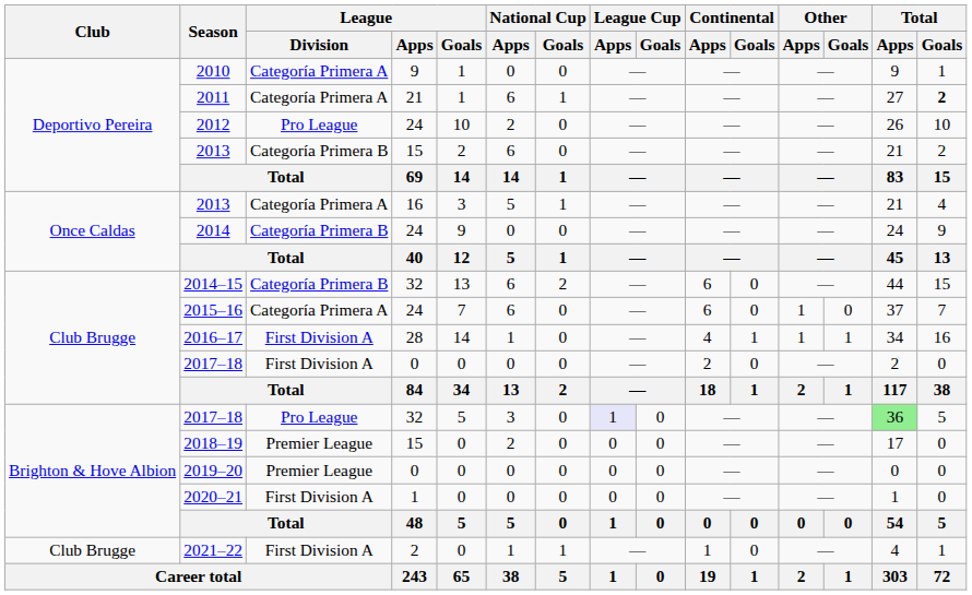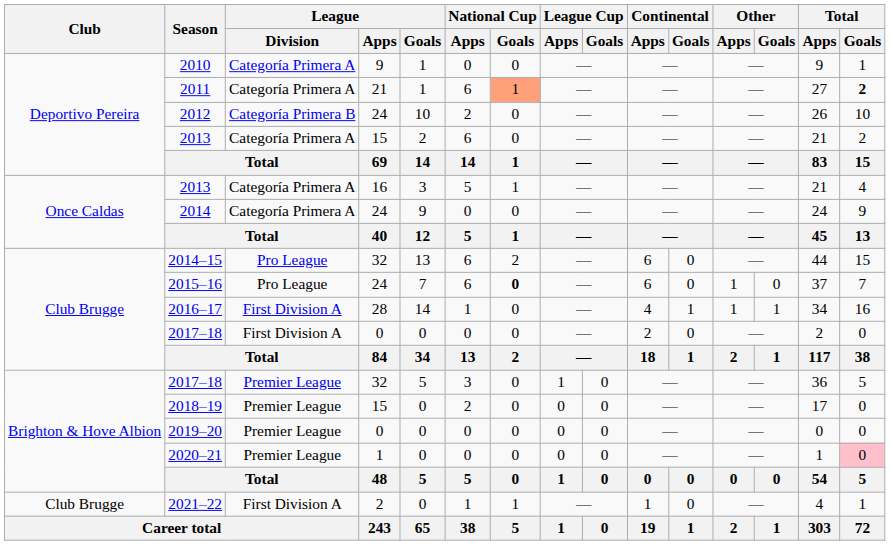 <table class="wikitable" style="text-align:center">
 <tr>
 <th rowspan=2>Club</th>
 <th rowspan=2>Season</th>
 <th colspan=3>League</th>
 <th colspan=2>National Cup</th>
 <th colspan=2>League Cup</th>
 <th colspan=2>Continental</th>
 <th colspan=2>Other</th>
 <th colspan=2>Total</th>
 </tr>
 <tr>
 <th>Division</th>
 <th>Apps</th>
 <th>Goals</th>
 <th>Apps</th>
 <th>Goals</th>
 <th>Apps</th>
 <th>Goals</th>
 <th>Apps</th>
 <th>Goals</th>
 <th>Apps</th>
 <th>Goals</th>
 <th>Apps</th>
 <th>Goals</th>
 </tr>
 <tr>
 <td rowspan=5><a href='#'>Deportivo Pereira</a></td>
 <td><a href='#'>2010</a></td>
 <td><a href='#'>Categoría Primera A</a></td>
 <td>9</td>
 <td>1</td>
 <td>0</td>
 <td>0</td>
 <td colspan=2>—</td>
 <td colspan=2>—</td>
 <td colspan=2>—</td>
 <td>9</td>
 <td>1</td>
 </tr>
 <tr>
 <td><a href='#'>2011</a></td>
 <td>Categoría Primera A</td>
 <td>21</td>
 <td>1</td>
 <td>6</td>
-<td>1</td>
+<td style="background: lightsalmon;">1</td>
 <td colspan=2>—</td>
 <td colspan=2>—</td>
 <td colspan=2>—</td>
 <td>27</td>
 <td><strong>2</strong></td>
 </tr>
 <tr>
 <td><a href='#'>2012</a></td>
-<td><a href='#'>Pro League</a></td>
+<td><a href='#'>Categoría Primera B</a></td>
 <td>24</td>
 <td>10</td>
 <td>2</td>
 <td>0</td>
 <td colspan=2>—</td>
 <td colspan=2>—</td>
 <td colspan=2>—</td>
 <td>26</td>
 <td>10</td>
 </tr>
 <tr>
 <td><a href='#'>2013</a></td>
-<td>Categoría Primera B</td>
+<td>Categoría Primera A</td>
 <td>15</td>
 <td>2</td>
 <td>6</td>
 <td>0</td>
 <td colspan=2>—</td>
 <td colspan=2>—</td>
 <td colspan=2>—</td>
 <td>21</td>
 <td>2</td>
 </tr>
 <tr>
 <th colspan=2>Total</th>
 <th>69</th>
 <th>14</th>
 <th>14</th>
 <th>1</th>
 <th colspan=2>—</th>
 <th colspan=2>—</th>
 <th colspan=2>—</th>
 <th>83</th>
 <th>15</th>
 </tr>
 <tr>
 <td rowspan=3><a href='#'>Once Caldas</a></td>
 <td><a href='#'>2013</a></td>
 <td>Categoría Primera A</td>
 <td>16</td>
 <td>3</td>
 <td>5</td>
 <td>1</td>
 <td colspan=2>—</td>
 <td colspan=2>—</td>
 <td colspan=2>—</td>
 <td>21</td>
 <td>4</td>
 </tr>
 <tr>
 <td><a href='#'>2014</a></td>
-<td><a href='#'>Categoría Primera B</a></td>
+<td>Categoría Primera A</td>
 <td>24</td>
 <td>9</td>
 <td>0</td>
 <td>0</td>
 <td colspan=2>—</td>
 <td colspan=2>—</td>
 <td colspan=2>—</td>
 <td>24</td>
 <td>9</td>
 </tr>
 <tr>
 <th colspan="2">Total</th>
 <th>40</th>
 <th>12</th>
 <th>5</th>
 <th>1</th>
 <th colspan=2>—</th>
 <th colspan=2>—</th>
 <th colspan=2>—</th>
 <th>45</th>
 <th>13</th>
 </tr>
 <tr>
 <td rowspan=5><a href='#'>Club Brugge</a></td>
 <td><a href='#'>2014–15</a></td>
-<td><a href='#'>Categoría Primera B</a></td>
+<td><a href='#'>Pro League</a></td>
 <td>32</td>
 <td>13</td>
 <td>6</td>
 <td>2</td>
 <td colspan=2>—</td>
 <td>6</td>
 <td>0</td>
 <td colspan=2>—</td>
 <td>44</td>
 <td>15</td>
 </tr>
 <tr>
 <td><a href='#'>2015–16</a></td>
-<td>Categoría Primera A</td>
+<td>Pro League</td>
 <td>24</td>
 <td>7</td>
 <td>6</td>
-<td>0</td>
+<td><strong>0</strong></td>
 <td colspan=2>—</td>
 <td>6</td>
 <td>0</td>
 <td>1</td>
 <td>0</td>
 <td>37</td>
 <td>7</td>
 </tr>
 <tr>
 <td><a href='#'>2016–17</a></td>
 <td><a href='#'>First Division A</a></td>
 <td>28</td>
 <td>14</td>
 <td>1</td>
 <td>0</td>
 <td colspan=2>—</td>
 <td>4</td>
 <td>1</td>
 <td>1</td>
 <td>1</td>
 <td>34</td>
 <td>16</td>
 </tr>
 <tr>
 <td><a href='#'>2017–18</a></td>
 <td>First Division A</td>
 <td>0</td>
 <td>0</td>
 <td>0</td>
 <td>0</td>
 <td colspan=2>—</td>
 <td>2</td>
 <td>0</td>
 <td colspan=2>—</td>
 <td>2</td>
 <td>0</td>
 </tr>
 <tr>
 <th colspan=2>Total</th>
 <th>84</th>
 <th>34</th>
 <th>13</th>
 <th>2</th>
 <th colspan=2>—</th>
 <th>18</th>
 <th>1</th>
 <th>2</th>
 <th>1</th>
 <th>117</th>
 <th>38</th>
 </tr>
 <tr>
 <td rowspan="5"><a href='#'>Brighton & Hove Albion</a></td>
 <td><a href='#'>2017–18</a></td>
-<td><a href='#'>Pro League</a></td>
+<td><a href='#'>Premier League</a></td>
 <td>32</td>
 <td>5</td>
 <td>3</td>
 <td>0</td>
-<td style="background: lavender;">1</td>
+<td>1</td>
 <td>0</td>
 <td colspan=2>—</td>
 <td colspan=2>—</td>
-<td style="background: lightgreen;">36</td>
+<td>36</td>
 <td>5</td>
 </tr>
 <tr>
 <td><a href='#'>2018–19</a></td>
 <td>Premier League</td>
 <td>15</td>
 <td>0</td>
 <td>2</td>
 <td>0</td>
 <td>0</td>
 <td>0</td>
 <td colspan=2>—</td>
 <td colspan=2>—</td>
 <td>17</td>
 <td>0</td>
 </tr>
 <tr>
 <td><a href='#'>2019–20</a></td>
 <td>Premier League</td>
 <td>0</td>
 <td>0</td>
 <td>0</td>
 <td>0</td>
 <td>0</td>
 <td>0</td>
 <td colspan=2>—</td>
 <td colspan=2>—</td>
 <td>0</td>
 <td>0</td>
 </tr>
 <tr>
 <td><a href='#'>2020–21</a></td>
-<td>First Division A</td>
+<td>Premier League</td>
 <td>1</td>
 <td>0</td>
 <td>0</td>
 <td>0</td>
 <td>0</td>
 <td>0</td>
 <td colspan=2>—</td>
 <td colspan=2>—</td>
 <td>1</td>
-<td>0</td>
+<td style="background: pink;">0</td>
 </tr>
 <tr>
 <th colspan=2>Total</th>
 <th>48</th>
 <th>5</th>
 <th>5</th>
 <th>0</th>
 <th>1</th>
 <th>0</th>
 <th>0</th>
 <th>0</th>
 <th>0</th>
 <th>0</th>
 <th>54</th>
 <th>5</th>
 </tr>
 <tr>
 <td>Club Brugge</td>
 <td><a href='#'>2021–22</a></td>
 <td>First Division A</td>
 <td>2</td>
 <td>0</td>
 <td>1</td>
 <td>1</td>
 <td colspan=2>—</td>
 <td>1</td>
 <td>0</td>
 <td colspan=2>—</td>
 <td>4</td>
 <td>1</td>
 </tr>
 <tr>
 <th colspan=3>Career total</th>
 <th>243</th>
 <th>65</th>
 <th>38</th>
 <th>5</th>
 <th>1</th>
 <th>0</th>
 <th>19</th>
 <th>1</th>
 <th>2</th>
 <th>1</th>
 <th>303</th>
 <th>72</th>
 </tr>
 </table>
